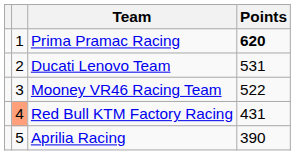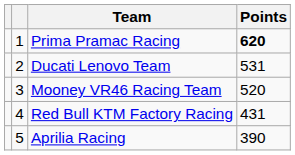 <table class="wikitable" style="font-size: 95%;">
 <tr>
 <th></th>
 <th></th>
 <th>Team</th>
 <th>Points</th>
 </tr>
 <tr>
 <td></td>
 <td align=center>1</td>
 <td> <a href='#'>Prima Pramac Racing</a></td>
 <td align=left><strong>620</strong></td>
 </tr>
 <tr>
 <td></td>
 <td align=center>2</td>
 <td> <a href='#'>Ducati Lenovo Team</a></td>
 <td align=left>531</td>
 </tr>
 <tr>
 <td></td>
 <td align=center>3</td>
 <td> <a href='#'>Mooney VR46 Racing Team</a></td>
-<td align=left>522</td>
+<td align=left>520</td>
 </tr>
 <tr>
 <td></td>
-<td align=center style="background: lightsalmon;">4</td>
+<td align=center>4</td>
 <td> <a href='#'>Red Bull KTM Factory Racing</a></td>
 <td align=left>431</td>
 </tr>
 <tr>
 <td></td>
 <td align=center>5</td>
 <td> <a href='#'>Aprilia Racing</a></td>
 <td align=left>390</td>
 </tr>
 </table>
